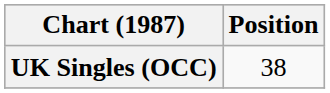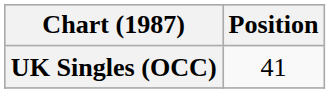 <table class="wikitable plainrowheaders" style="text-align:center">
 <tr>
 <th>Chart (1987)</th>
 <th>Position</th>
 </tr>
 <tr>
 <th scope="row">UK Singles (OCC)</th>
-<td>38</td>
+<td>41</td>
 </tr>
 </table>
